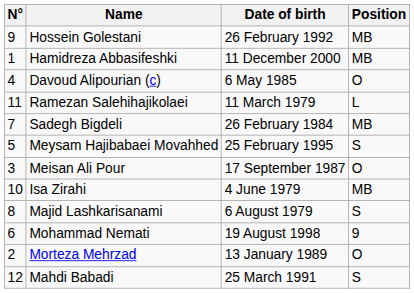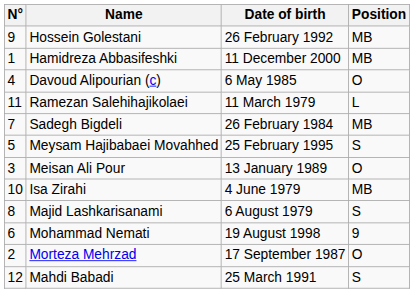 <table class="wikitable sortable">
 <tr>
 <th>N°</th>
 <th>Name</th>
 <th>Date of birth</th>
 <th>Position</th>
 </tr>
 <tr>
 <td>9</td>
 <td>Hossein Golestani</td>
 <td>26 February 1992</td>
 <td>MB</td>
 </tr>
 <tr>
 <td>1</td>
 <td>Hamidreza Abbasifeshki</td>
 <td>11 December 2000</td>
 <td>MB</td>
 </tr>
 <tr>
 <td>4</td>
 <td>Davoud Alipourian (<a href='#'>c</a>)</td>
 <td>6 May 1985</td>
 <td>O</td>
 </tr>
 <tr>
 <td>11</td>
 <td>Ramezan Salehihajikolaei</td>
 <td>11 March 1979</td>
 <td>L</td>
 </tr>
 <tr>
 <td>7</td>
 <td>Sadegh Bigdeli</td>
 <td>26 February 1984</td>
 <td>MB</td>
 </tr>
 <tr>
 <td>5</td>
 <td>Meysam Hajibabaei Movahhed</td>
 <td>25 February 1995</td>
 <td>S</td>
 </tr>
 <tr>
 <td>3</td>
 <td>Meisan Ali Pour</td>
-<td>17 September 1987</td>
+<td>13 January 1989</td>
 <td>O</td>
 </tr>
 <tr>
 <td>10</td>
 <td>Isa Zirahi</td>
 <td>4 June 1979</td>
 <td>MB</td>
 </tr>
 <tr>
 <td>8</td>
 <td>Majid Lashkarisanami</td>
 <td>6 August 1979</td>
 <td>S</td>
 </tr>
 <tr>
 <td>6</td>
 <td>Mohammad Nemati</td>
 <td>19 August 1998</td>
 <td>9</td>
 </tr>
 <tr>
 <td>2</td>
 <td><a href='#'>Morteza Mehrzad</a></td>
-<td>13 January 1989</td>
+<td>17 September 1987</td>
 <td>O</td>
 </tr>
 <tr>
 <td>12</td>
 <td>Mahdi Babadi</td>
 <td>25 March 1991</td>
 <td>S</td>
 </tr>
 </table>
